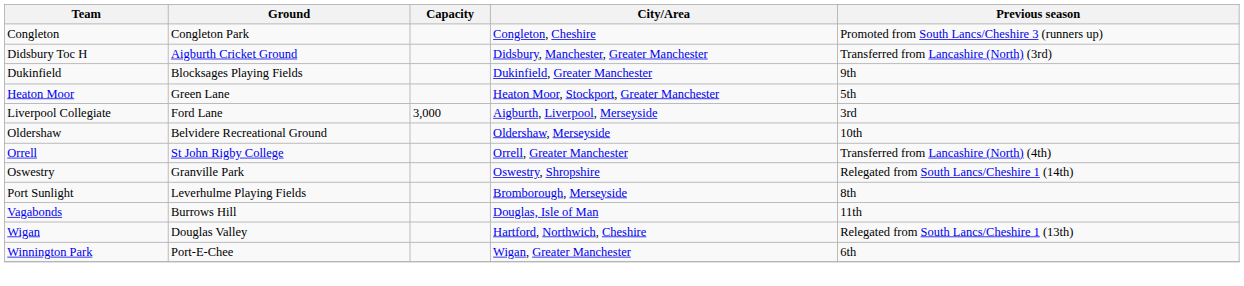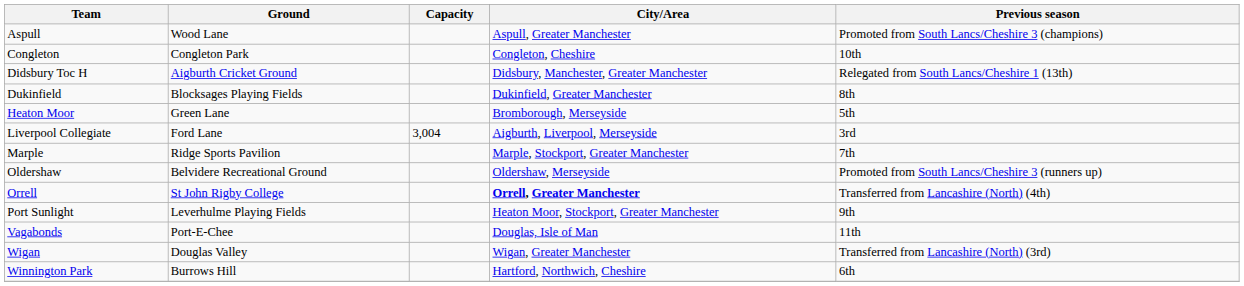 <table class="wikitable sortable" width=100%>
 <tr>
 <th>Team</th>
 <th>Ground</th>
 <th>Capacity</th>
 <th>City/Area</th>
 <th>Previous season</th>
 </tr>
 <tr>
+<td>Aspull</td>
+<td>Wood Lane</td>
+<td></td>
+<td><a href='#'>Aspull</a>, <a href='#'>Greater Manchester</a></td>
+<td>Promoted from <a href='#'>South Lancs/Cheshire 3</a> (champions)</td>
+</tr>
+<tr>
 <td>Congleton</td>
 <td>Congleton Park</td>
 <td></td>
 <td><a href='#'>Congleton</a>, <a href='#'>Cheshire</a></td>
-<td>Promoted from <a href='#'>South Lancs/Cheshire 3</a> (runners up)</td>
+<td>10th</td>
 </tr>
 <tr>
 <td>Didsbury Toc H</td>
 <td><a href='#'>Aigburth Cricket Ground</a></td>
 <td></td>
 <td><a href='#'>Didsbury</a>, <a href='#'>Manchester</a>, <a href='#'>Greater Manchester</a></td>
-<td>Transferred from <a href='#'>Lancashire (North)</a> (3rd)</td>
+<td>Relegated from <a href='#'>South Lancs/Cheshire 1</a> (13th)</td>
 </tr>
 <tr>
 <td>Dukinfield</td>
 <td>Blocksages Playing Fields</td>
 <td></td>
 <td><a href='#'>Dukinfield</a>, <a href='#'>Greater Manchester</a></td>
-<td>9th</td>
+<td>8th</td>
 </tr>
 <tr>
 <td><a href='#'>Heaton Moor</a></td>
 <td>Green Lane</td>
 <td></td>
-<td><a href='#'>Heaton Moor</a>, <a href='#'>Stockport</a>, <a href='#'>Greater Manchester</a></td>
+<td><a href='#'>Bromborough</a>, <a href='#'>Merseyside</a></td>
 <td>5th</td>
 </tr>
 <tr>
 <td>Liverpool Collegiate</td>
 <td>Ford Lane</td>
-<td>3,000</td>
+<td>3,004</td>
 <td><a href='#'>Aigburth</a>, <a href='#'>Liverpool</a>, <a href='#'>Merseyside</a></td>
 <td>3rd</td>
+</tr>
+<tr>
+<td>Marple</td>
+<td>Ridge Sports Pavilion</td>
+<td></td>
+<td><a href='#'>Marple</a>, <a href='#'>Stockport</a>, <a href='#'>Greater Manchester</a></td>
+<td>7th</td>
 </tr>
 <tr>
 <td>Oldershaw</td>
 <td>Belvidere Recreational Ground</td>
 <td></td>
 <td><a href='#'>Oldershaw</a>, <a href='#'>Merseyside</a></td>
-<td>10th</td>
+<td>Promoted from <a href='#'>South Lancs/Cheshire 3</a> (runners up)</td>
 </tr>
 <tr>
 <td><a href='#'>Orrell</a></td>
 <td><a href='#'>St John Rigby College</a></td>
 <td></td>
-<td><a href='#'>Orrell</a>, <a href='#'>Greater Manchester</a></td>
+<td><strong><a href='#'>Orrell</a>, <a href='#'>Greater Manchester</a></strong></td>
 <td>Transferred from <a href='#'>Lancashire (North)</a> (4th)</td>
-</tr>
-<tr>
-<td>Oswestry</td>
-<td>Granville Park</td>
-<td></td>
-<td><a href='#'>Oswestry</a>, <a href='#'>Shropshire</a></td>
-<td>Relegated from <a href='#'>South Lancs/Cheshire 1</a> (14th)</td>
 </tr>
 <tr>
 <td>Port Sunlight</td>
 <td>Leverhulme Playing Fields</td>
 <td></td>
-<td><a href='#'>Bromborough</a>, <a href='#'>Merseyside</a></td>
-<td>8th</td>
+<td><a href='#'>Heaton Moor</a>, <a href='#'>Stockport</a>, <a href='#'>Greater Manchester</a></td>
+<td>9th</td>
 </tr>
 <tr>
 <td><a href='#'>Vagabonds</a></td>
-<td>Burrows Hill</td>
+<td>Port-E-Chee</td>
 <td></td>
 <td><a href='#'>Douglas, Isle of Man</a></td>
 <td>11th</td>
 </tr>
 <tr>
 <td><a href='#'>Wigan</a></td>
 <td>Douglas Valley</td>
 <td></td>
-<td><a href='#'>Hartford</a>, <a href='#'>Northwich</a>, <a href='#'>Cheshire</a></td>
-<td>Relegated from <a href='#'>South Lancs/Cheshire 1</a> (13th)</td>
+<td><a href='#'>Wigan</a>, <a href='#'>Greater Manchester</a></td>
+<td>Transferred from <a href='#'>Lancashire (North)</a> (3rd)</td>
 </tr>
 <tr>
 <td><a href='#'>Winnington Park</a></td>
-<td>Port-E-Chee</td>
+<td>Burrows Hill</td>
 <td></td>
-<td><a href='#'>Wigan</a>, <a href='#'>Greater Manchester</a></td>
+<td><a href='#'>Hartford</a>, <a href='#'>Northwich</a>, <a href='#'>Cheshire</a></td>
 <td>6th</td>
 </tr>
 <tr>
 </tr>
 </table>
